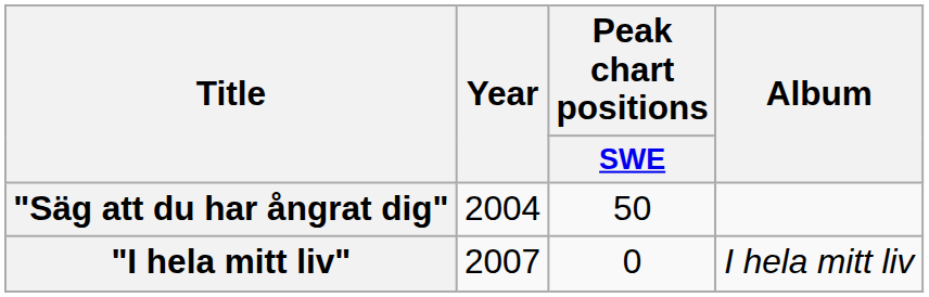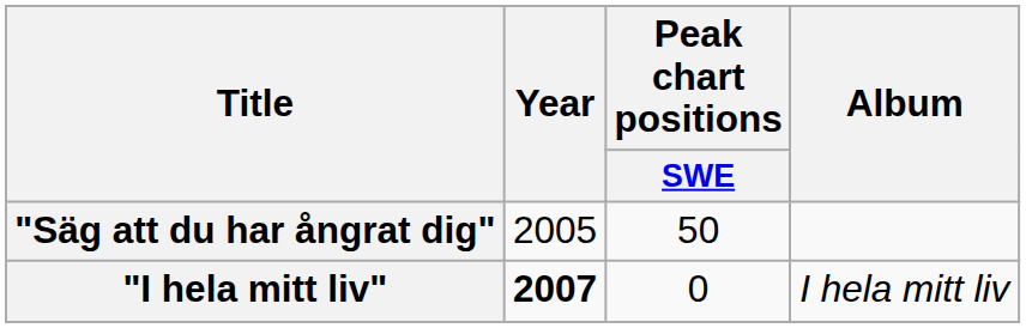 <table class="wikitable plainrowheaders" style="text-align:center;">
 <tr>
 <th scope="col" rowspan="2">Title</th>
 <th scope="col" rowspan="2">Year</th>
 <th scope="col" colspan="1">Peak chart positions</th>
 <th scope="col" rowspan="2">Album</th>
 </tr>
 <tr>
 <th scope="col" style="width:3em;font-size:85%;"><a href='#'>SWE</a></th>
 </tr>
 <tr>
 <th scope="row">"Säg att du har ångrat dig"</th>
-<td>2004</td>
+<td>2005</td>
 <td>50</td>
 <td></td>
 </tr>
 <tr>
 <th scope="row">"I hela mitt liv"</th>
-<td>2007</td>
+<td><strong>2007</strong></td>
 <td>0</td>
 <td><em>I hela mitt liv</em></td>
 </tr>
 </table>
